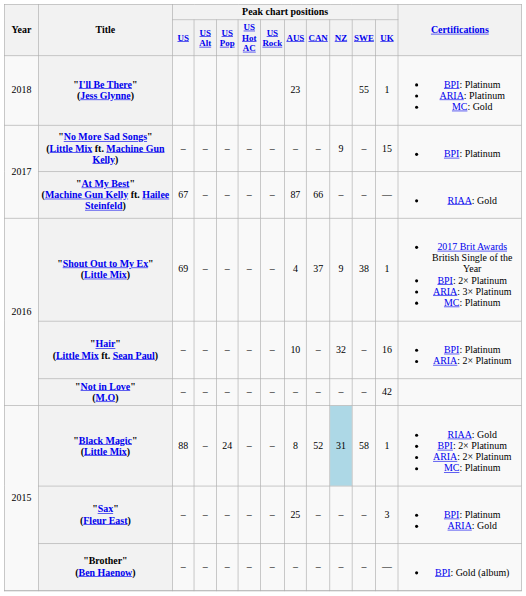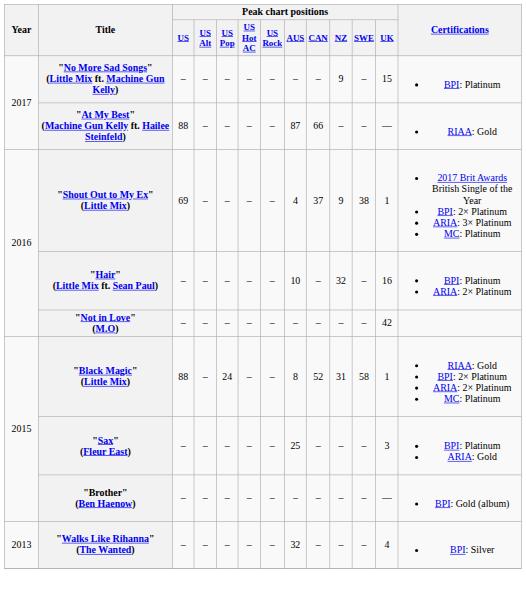 <table class="wikitable plainrowheaders" style="text-align:center;">
 <tr>
 <th scope="col" style="width:3em" rowspan="2">Year</th>
 <th scope="col" rowspan="2" style="width:13em;">Title</th>
 <th scope="col" colspan="10" style="width:3em;">Peak chart positions</th>
 <th scope="col" rowspan="2" style="width:12em;"><a href='#'>Certifications</a></th>
 </tr>
 <tr>
 <th scope="col" style="width:2em;font-size:90%;"><a href='#'>US</a><br></th>
 <th scope="col" style="width:2em;font-size:90%;"><a href='#'>US Alt</a><br></th>
 <th scope="col" style="width:2em;font-size:90%;"><a href='#'>US Pop</a><br></th>
 <th scope="col" style="width:2em;font-size:90%;"><a href='#'>US Hot AC</a><br></th>
 <th scope="col" style="width:2em;font-size:90%;"><a href='#'>US Rock</a><br></th>
 <th scope="col" style="width:2em;font-size:90%;"><a href='#'>AUS</a><br></th>
 <th scope="col" style="width:2em;font-size:90%;"><a href='#'>CAN</a><br></th>
 <th scope="col" style="width:2em;font-size:90%;"><a href='#'>NZ</a><br></th>
 <th scope="col" style="width:2em;font-size:90%;"><a href='#'>SWE</a><br></th>
 <th scope="col" style="width:2em;font-size:90%;"><a href='#'>UK</a><br></th>
 </tr>
 <tr>
-<td rowspan="1">2018</td>
-<th scope="row">"<a href='#'>I'll Be There</a>"<br><span>(<a href='#'>Jess Glynne</a>)</span></th>
-<td></td>
-<td></td>
-<td></td>
-<td></td>
-<td></td>
-<td>23</td>
-<td></td>
-<td></td>
-<td>55</td>
-<td>1</td>
-<td><br><ul><li><a href='#'>BPI</a>: Platinum</li><li><a href='#'>ARIA</a>: Platinum</li><li><a href='#'>MC</a>: Gold</li></ul></td>
-</tr>
-<tr>
 <td rowspan="2">2017</td>
 <th scope="row">"<a href='#'>No More Sad Songs</a>"<br><span>(<a href='#'>Little Mix</a> ft. <a href='#'>Machine Gun Kelly</a>)</span></th>
 <td>–</td>
 <td>–</td>
 <td>–</td>
 <td>–</td>
 <td>–</td>
 <td>–</td>
 <td>–</td>
 <td>9</td>
 <td>–</td>
 <td>15</td>
 <td><br><ul><li><a href='#'>BPI</a>: Platinum</li></ul></td>
 </tr>
 <tr>
 <th scope="row">"<a href='#'>At My Best</a>"<br><span>(<a href='#'>Machine Gun Kelly</a> ft. <a href='#'>Hailee Steinfeld</a>)</span></th>
-<td>67</td>
+<td>88</td>
 <td>–</td>
 <td>–</td>
 <td>–</td>
 <td>–</td>
 <td>87</td>
 <td>66</td>
 <td>–</td>
 <td>–</td>
 <td>—</td>
 <td><br><ul><li><a href='#'>RIAA</a>: Gold</li></ul></td>
 </tr>
 <tr>
 <td rowspan="3">2016</td>
 <th scope="row">"<a href='#'>Shout Out to My Ex</a>"<br><span>(<a href='#'>Little Mix</a>)</span></th>
 <td>69</td>
 <td>–</td>
 <td>–</td>
 <td>–</td>
 <td>–</td>
 <td>4</td>
 <td>37</td>
 <td>9</td>
 <td>38</td>
 <td>1</td>
 <td><br><ul><li><a href='#'>2017 Brit Awards</a> British Single of the Year</li><li><a href='#'>BPI</a>: 2× Platinum</li><li><a href='#'>ARIA</a>: 3× Platinum</li><li><a href='#'>MC</a>: Platinum</li></ul></td>
 </tr>
 <tr>
 <th scope="row">"<a href='#'>Hair</a>"<br><span>(<a href='#'>Little Mix</a> ft. <a href='#'>Sean Paul</a>)</span></th>
 <td>–</td>
 <td>–</td>
 <td>–</td>
 <td>–</td>
 <td>–</td>
 <td>10</td>
 <td>–</td>
 <td>32</td>
 <td>–</td>
 <td>16</td>
 <td><br><ul><li><a href='#'>BPI</a>: Platinum</li><li><a href='#'>ARIA</a>: 2× Platinum</li></ul></td>
 </tr>
 <tr>
 <th scope="row">"<a href='#'>Not in Love</a>"<br><span>(<a href='#'>M.O</a>)</span></th>
 <td>–</td>
 <td>–</td>
 <td>–</td>
 <td>–</td>
 <td>–</td>
 <td>–</td>
 <td>–</td>
 <td>–</td>
 <td>–</td>
 <td>42</td>
 <td></td>
 </tr>
 <tr>
 <td rowspan="3">2015</td>
 <th scope="row">"<a href='#'>Black Magic</a>"<br><span>(<a href='#'>Little Mix</a>)</span></th>
 <td>88</td>
 <td>–</td>
 <td>24</td>
 <td>–</td>
 <td>–</td>
 <td>8</td>
 <td>52</td>
-<td style="background: lightblue;">31</td>
+<td>31</td>
 <td>58</td>
 <td>1</td>
 <td><br><ul><li><a href='#'>RIAA</a>: Gold</li><li><a href='#'>BPI</a>: 2× Platinum</li><li><a href='#'>ARIA</a>: 2× Platinum</li><li><a href='#'>MC</a>: Platinum</li></ul></td>
 </tr>
 <tr>
 <th scope="row">"<a href='#'>Sax</a>"<br><span>(<a href='#'>Fleur East</a>)</span></th>
 <td>–</td>
 <td>–</td>
 <td>–</td>
 <td>–</td>
 <td>–</td>
 <td>25</td>
 <td>–</td>
 <td>–</td>
 <td>–</td>
 <td>3</td>
 <td><br><ul><li><a href='#'>BPI</a>: Platinum</li><li><a href='#'>ARIA</a>: Gold</li></ul></td>
 </tr>
 <tr>
 <th scope="row">"Brother"<br><span>(<a href='#'>Ben Haenow</a>)</span></th>
 <td>–</td>
 <td>–</td>
 <td>–</td>
 <td>–</td>
 <td>–</td>
 <td>–</td>
 <td>–</td>
 <td>–</td>
 <td>–</td>
 <td>—</td>
 <td><br><ul><li><a href='#'>BPI</a>: Gold (album)</li></ul></td>
 </tr>
 <tr>
+<td>2013</td>
+<th scope="row">"<a href='#'>Walks Like Rihanna</a>"<br><span>(<a href='#'>The Wanted</a>)</span></th>
+<td>–</td>
+<td>–</td>
+<td>–</td>
+<td>–</td>
+<td>–</td>
+<td>32</td>
+<td>–</td>
+<td>–</td>
+<td>–</td>
+<td>4</td>
+<td><br><ul><li><a href='#'>BPI</a>: Silver</li></ul></td>
+</tr>
+<tr>
 </tr>
 </table>
